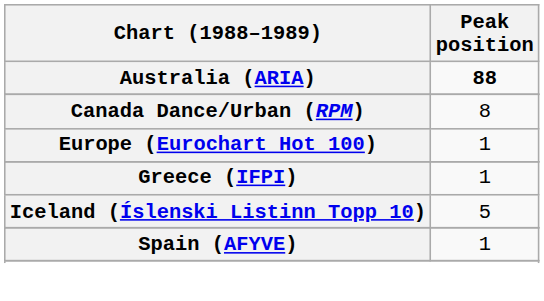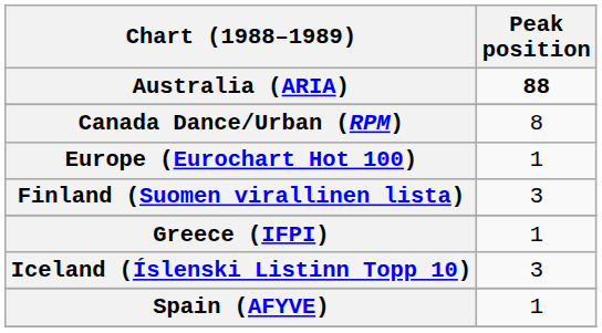 <table class="wikitable sortable plainrowheaders" style="text-align:center">
 <tr>
 <th>Chart (1988–1989)</th>
 <th>Peak<br>position</th>
 </tr>
 <tr>
 <th scope="row">Australia (<a href='#'>ARIA</a>)</th>
 <td><strong>88</strong></td>
 </tr>
 <tr>
 </tr>
 <tr>
 </tr>
 <tr>
 </tr>
 <tr>
 <th scope="row">Canada Dance/Urban (<em><a href='#'>RPM</a></em>)</th>
 <td>8</td>
 </tr>
 <tr>
 <th scope="row">Europe (<a href='#'>Eurochart Hot 100</a>)</th>
 <td>1</td>
 </tr>
 <tr>
+<th scope="row">Finland (<a href='#'>Suomen virallinen lista</a>)</th>
+<td>3</td>
+</tr>
+<tr>
 </tr>
 <tr>
 <th scope="row">Greece (<a href='#'>IFPI</a>)</th>
 <td>1</td>
 </tr>
 <tr>
 <th scope="row">Iceland (<a href='#'>Íslenski Listinn Topp 10</a>)</th>
-<td>5</td>
+<td>3</td>
 </tr>
 <tr>
 </tr>
 <tr>
 </tr>
 <tr>
 </tr>
 <tr>
 </tr>
 <tr>
 </tr>
 <tr>
 <th scope="row">Spain (<a href='#'>AFYVE</a>)</th>
 <td>1</td>
 </tr>
 <tr>
 </tr>
 <tr>
 </tr>
 <tr>
 </tr>
 <tr>
 </tr>
 <tr>
 </tr>
 <tr>
 </tr>
 <tr>
 </tr>
 <tr>
 </tr>
 <tr>
 </tr>
 </table>
